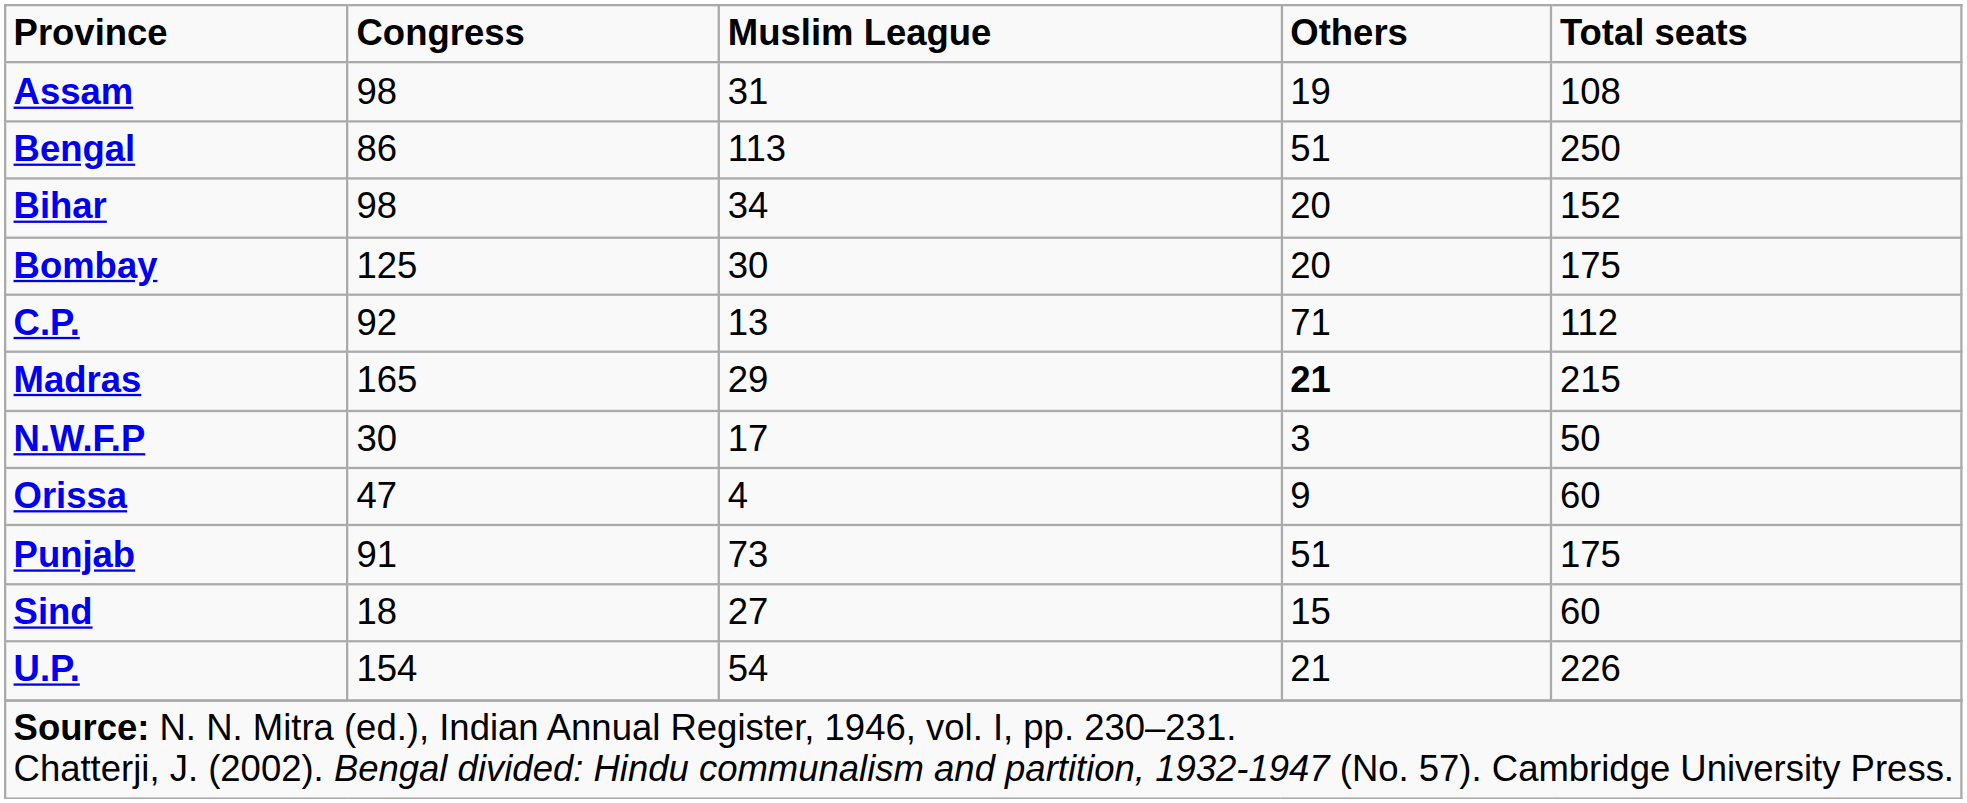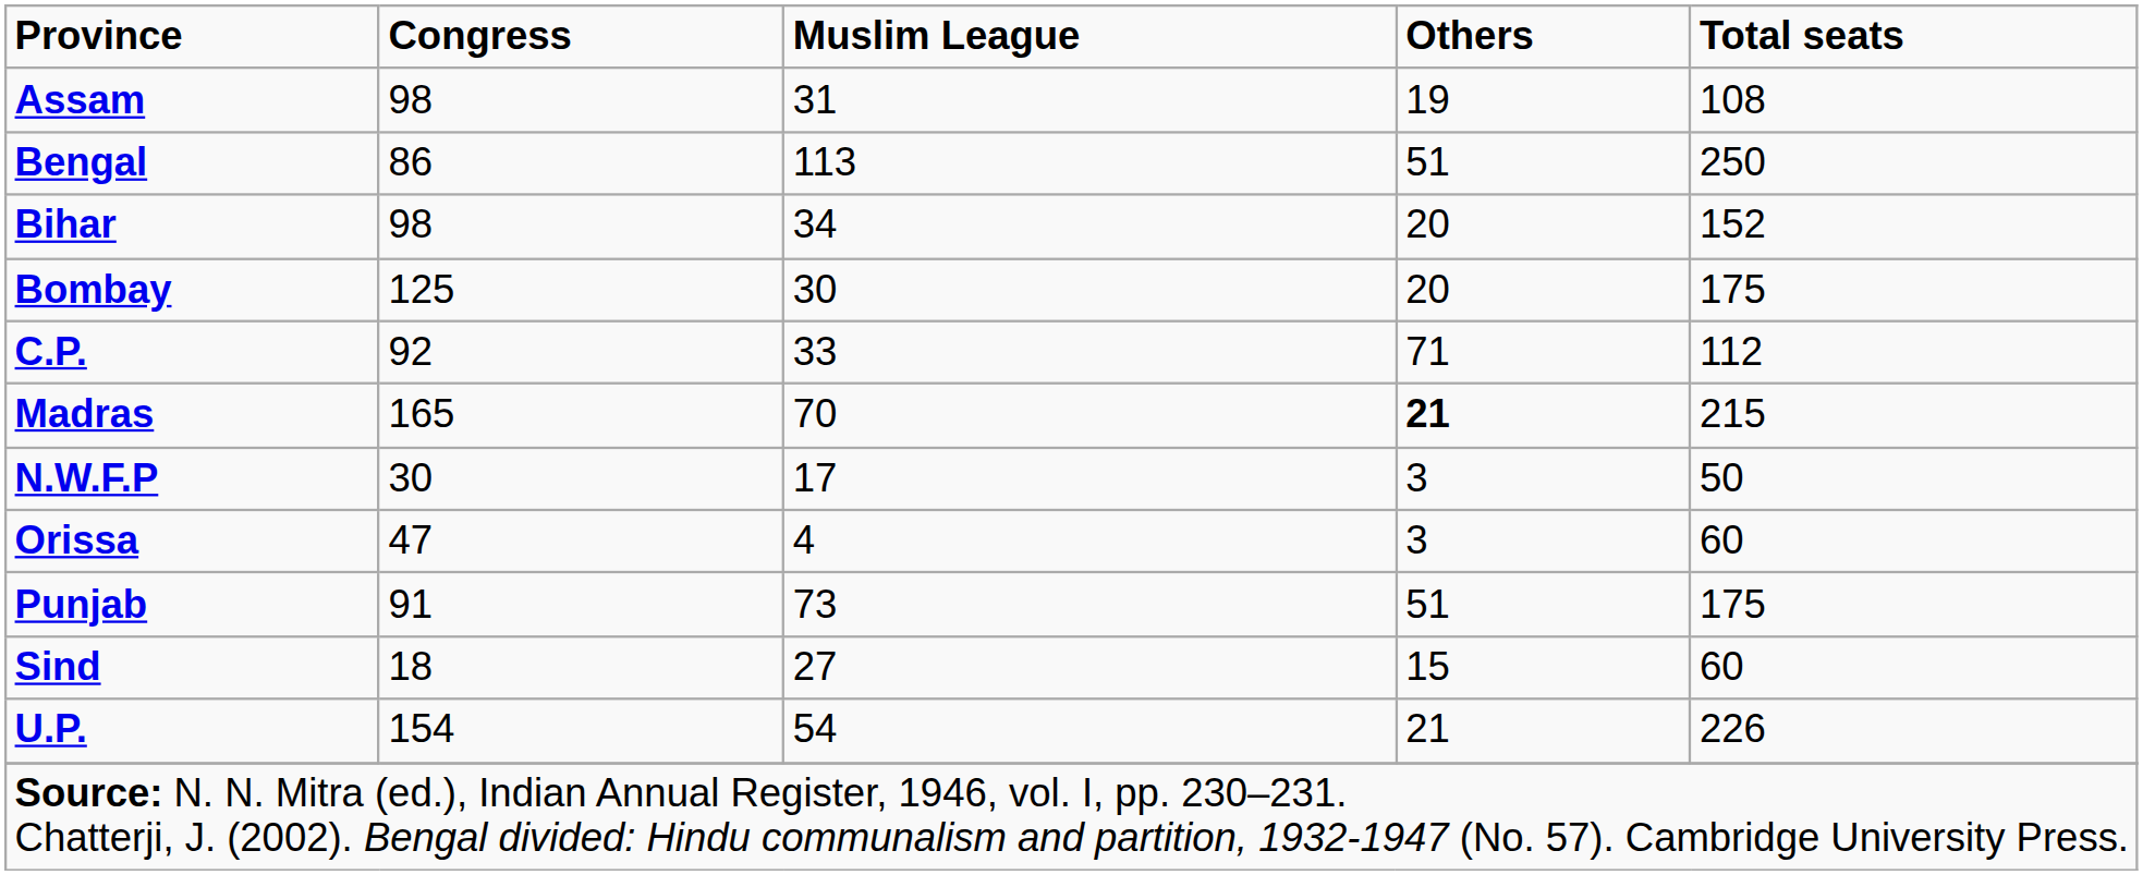 <table class="wikitable">
 <tr>
 <td><strong>Province</strong></td>
 <td><strong>Congress</strong></td>
 <td><strong>Muslim League</strong></td>
 <td><strong>Others</strong></td>
 <td><strong>Total seats</strong></td>
 </tr>
 <tr>
 <td><strong><a href='#'>Assam</a></strong></td>
 <td>98</td>
 <td>31</td>
 <td>19</td>
 <td>108</td>
 </tr>
 <tr>
 <td><strong><a href='#'>Bengal</a></strong></td>
 <td>86</td>
 <td>113</td>
 <td>51</td>
 <td>250</td>
 </tr>
 <tr>
 <td><strong><a href='#'>Bihar</a></strong></td>
 <td>98</td>
 <td>34</td>
 <td>20</td>
 <td>152</td>
 </tr>
 <tr>
 <td><strong><a href='#'>Bombay</a></strong></td>
 <td>125</td>
 <td>30</td>
 <td>20</td>
 <td>175</td>
 </tr>
 <tr>
 <td><strong><a href='#'>C.P.</a></strong></td>
 <td>92</td>
-<td>13</td>
+<td>33</td>
 <td>71</td>
 <td>112</td>
 </tr>
 <tr>
 <td><strong><a href='#'>Madras</a></strong></td>
 <td>165</td>
-<td>29</td>
+<td>70</td>
 <td><strong>21</strong></td>
 <td>215</td>
 </tr>
 <tr>
 <td><strong><a href='#'>N.W.F.P</a></strong></td>
 <td>30</td>
 <td>17</td>
 <td>3</td>
 <td>50</td>
 </tr>
 <tr>
 <td><strong><a href='#'>Orissa</a></strong></td>
 <td>47</td>
 <td>4</td>
-<td>9</td>
+<td>3</td>
 <td>60</td>
 </tr>
 <tr>
 <td><strong><a href='#'>Punjab</a></strong></td>
 <td>91</td>
 <td>73</td>
 <td>51</td>
 <td>175</td>
 </tr>
 <tr>
 <td><strong><a href='#'>Sind</a></strong></td>
 <td>18</td>
 <td>27</td>
 <td>15</td>
 <td>60</td>
 </tr>
 <tr>
 <td><strong><a href='#'>U.P.</a></strong></td>
 <td>154</td>
 <td>54</td>
 <td>21</td>
 <td>226</td>
 </tr>
 <tr>
 </tr>
 <tr>
 <td colspan="5"><strong>Source:</strong> N. N. Mitra (ed.), Indian Annual Register, 1946, vol. I, pp. 230–231.<br>Chatterji, J. (2002). <em>Bengal divided: Hindu communalism and partition, 1932-1947</em> (No. 57). Cambridge University Press.</td>
 </tr>
 </table>
